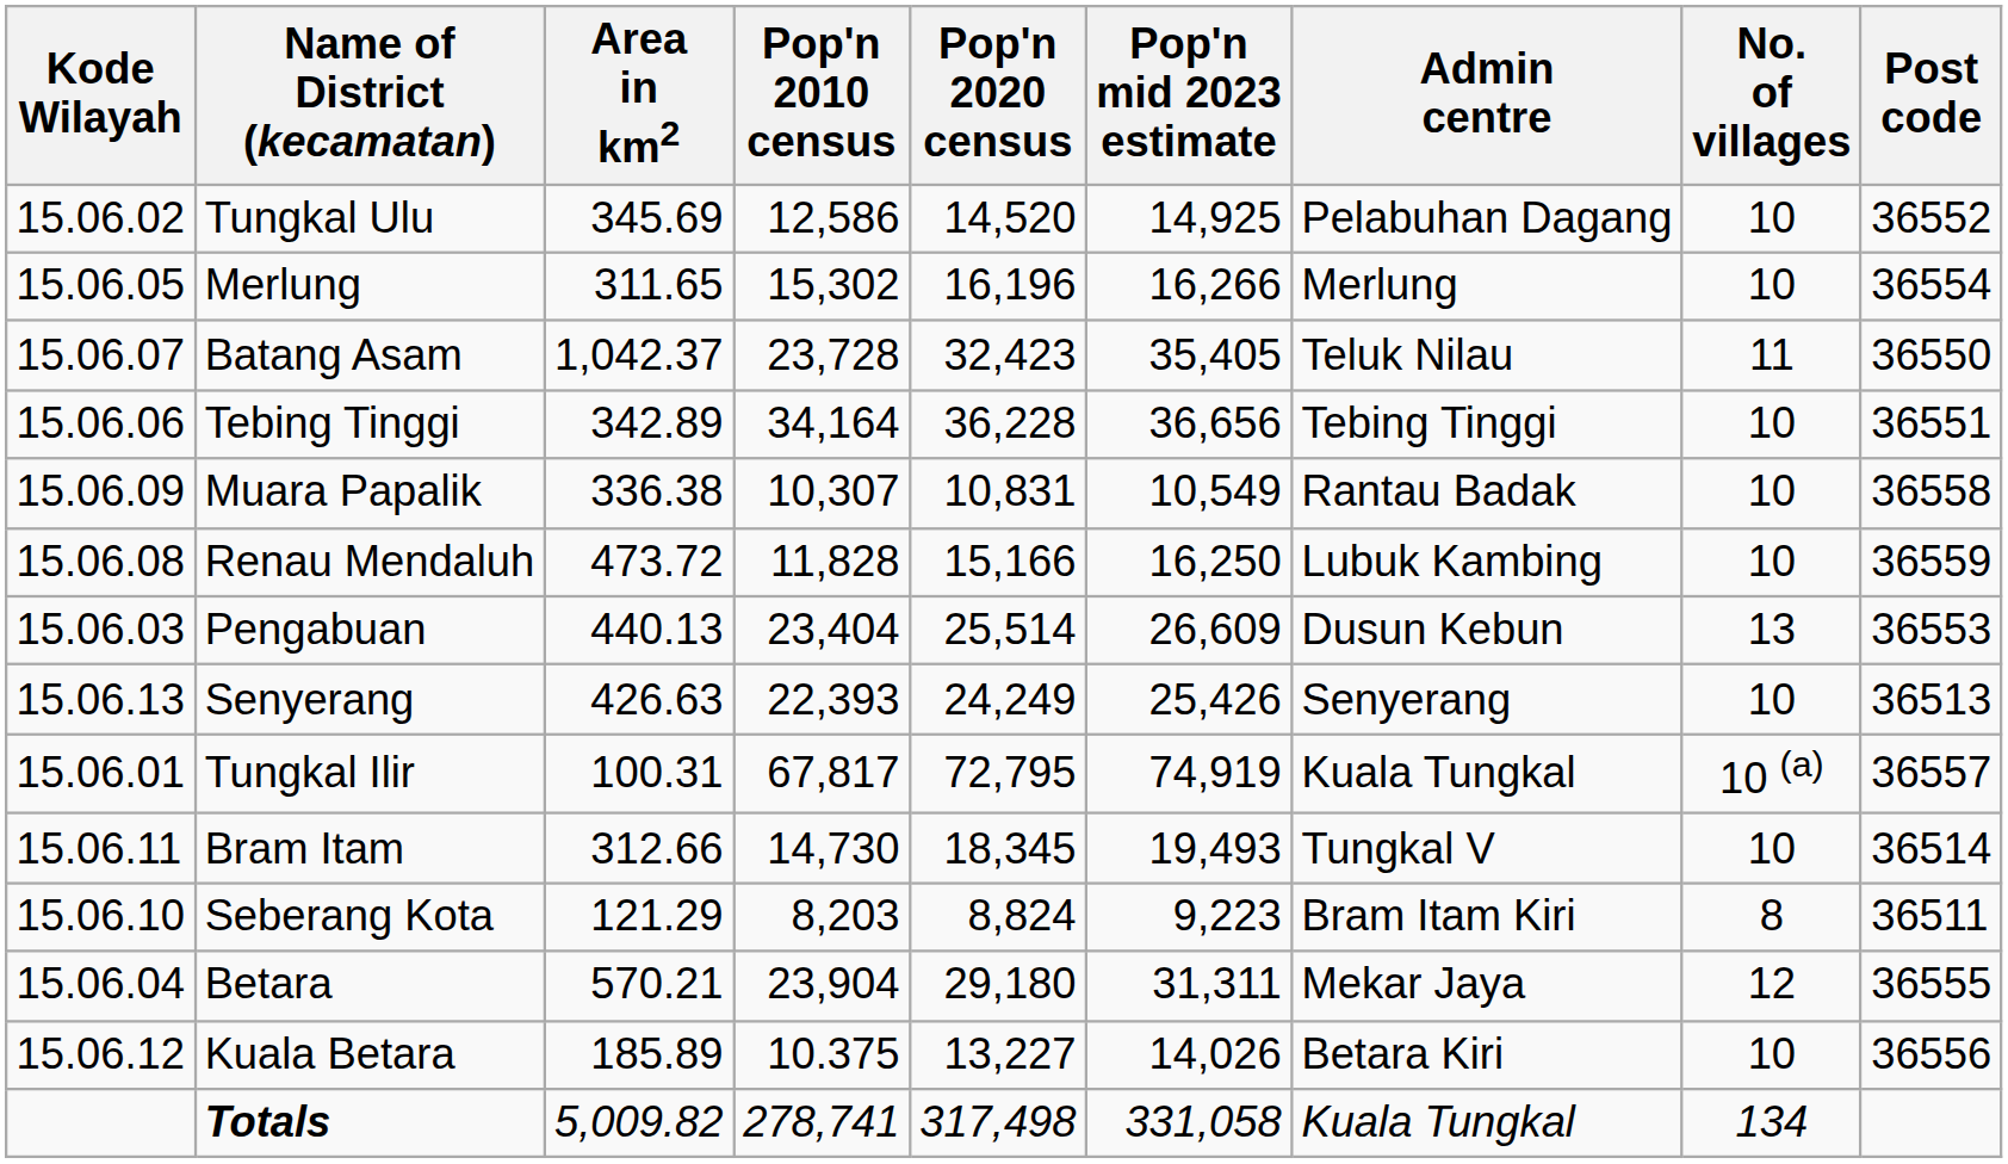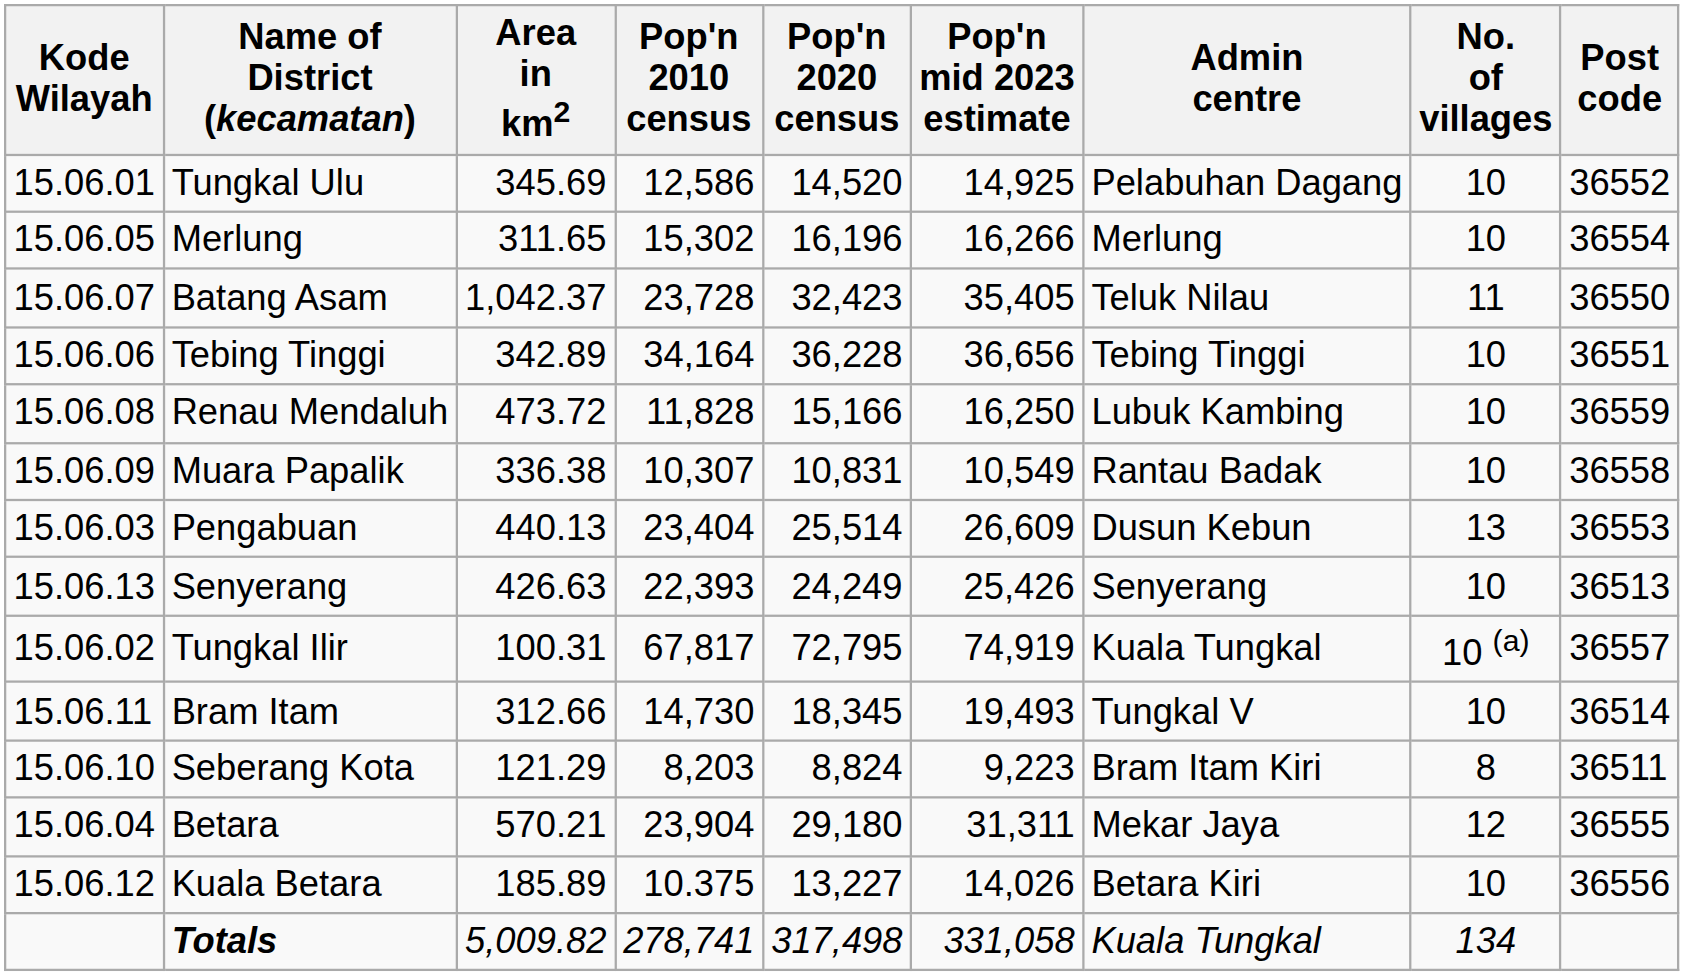 <table class="wikitable">
 <tr>
 <th>Kode <br>Wilayah</th>
 <th>Name of <br>District<br>(<em>kecamatan</em>)</th>
 <th>Area<br>in <br> km<sup>2</sup></th>
 <th>Pop'n <br>2010<br>census</th>
 <th>Pop'n <br>2020<br>census</th>
 <th>Pop'n <br>mid 2023<br>estimate</th>
 <th>Admin <br> centre</th>
 <th>No.<br> of <br>villages</th>
 <th>Post<br>code</th>
 </tr>
 <tr>
-<td>15.06.02</td>
+<td>15.06.01</td>
 <td>Tungkal Ulu</td>
 <td align="right">345.69</td>
 <td align="right">12,586</td>
 <td align="right">14,520</td>
 <td align="right">14,925</td>
 <td>Pelabuhan Dagang</td>
 <td align="center">10</td>
 <td>36552</td>
 </tr>
 <tr>
 <td>15.06.05</td>
 <td>Merlung</td>
 <td align="right">311.65</td>
 <td align="right">15,302</td>
 <td align="right">16,196</td>
 <td align="right">16,266</td>
 <td>Merlung</td>
 <td align="center">10</td>
 <td>36554</td>
 </tr>
 <tr>
 <td>15.06.07</td>
 <td>Batang Asam</td>
 <td align="right">1,042.37</td>
 <td align="right">23,728</td>
 <td align="right">32,423</td>
 <td align="right">35,405</td>
 <td>Teluk Nilau</td>
 <td align="center">11</td>
 <td>36550</td>
 </tr>
 <tr>
 <td>15.06.06</td>
 <td>Tebing Tinggi</td>
 <td align="right">342.89</td>
 <td align="right">34,164</td>
 <td align="right">36,228</td>
 <td align="right">36,656</td>
 <td>Tebing Tinggi</td>
 <td align="center">10</td>
 <td>36551</td>
 </tr>
 <tr>
+<td>15.06.08</td>
+<td>Renau Mendaluh</td>
+<td align="right">473.72</td>
+<td align="right">11,828</td>
+<td align="right">15,166</td>
+<td align="right">16,250</td>
+<td>Lubuk Kambing</td>
+<td align="center">10</td>
+<td>36559</td>
+</tr>
+<tr>
 <td>15.06.09</td>
 <td>Muara Papalik</td>
 <td align="right">336.38</td>
 <td align="right">10,307</td>
 <td align="right">10,831</td>
 <td align="right">10,549</td>
 <td>Rantau Badak</td>
 <td align="center">10</td>
 <td>36558</td>
-</tr>
-<tr>
-<td>15.06.08</td>
-<td>Renau Mendaluh</td>
-<td align="right">473.72</td>
-<td align="right">11,828</td>
-<td align="right">15,166</td>
-<td align="right">16,250</td>
-<td>Lubuk Kambing</td>
-<td align="center">10</td>
-<td>36559</td>
 </tr>
 <tr>
 <td>15.06.03</td>
 <td>Pengabuan</td>
 <td align="right">440.13</td>
 <td align="right">23,404</td>
 <td align="right">25,514</td>
 <td align="right">26,609</td>
 <td>Dusun Kebun</td>
 <td align="center">13</td>
 <td>36553</td>
 </tr>
 <tr>
 <td>15.06.13</td>
 <td>Senyerang</td>
 <td align="right">426.63</td>
 <td align="right">22,393</td>
 <td align="right">24,249</td>
 <td align="right">25,426</td>
 <td>Senyerang</td>
 <td align="center">10</td>
 <td>36513</td>
 </tr>
 <tr>
-<td>15.06.01</td>
+<td>15.06.02</td>
 <td>Tungkal Ilir</td>
 <td align="right">100.31</td>
 <td align="right">67,817</td>
 <td align="right">72,795</td>
 <td align="right">74,919</td>
 <td>Kuala Tungkal</td>
 <td align="center">10 <sup>(a)</sup></td>
 <td>36557</td>
 </tr>
 <tr>
 <td>15.06.11</td>
 <td>Bram Itam</td>
 <td align="right">312.66</td>
 <td align="right">14,730</td>
 <td align="right">18,345</td>
 <td align="right">19,493</td>
 <td>Tungkal V</td>
 <td align="center">10</td>
 <td>36514</td>
 </tr>
 <tr>
 <td>15.06.10</td>
 <td>Seberang Kota</td>
 <td align="right">121.29</td>
 <td align="right">8,203</td>
 <td align="right">8,824</td>
 <td align="right">9,223</td>
 <td>Bram Itam Kiri</td>
 <td align="center">8</td>
 <td>36511</td>
 </tr>
 <tr>
 <td>15.06.04</td>
 <td>Betara</td>
 <td align="right">570.21</td>
 <td align="right">23,904</td>
 <td align="right">29,180</td>
 <td align="right">31,311</td>
 <td>Mekar Jaya</td>
 <td align="center">12</td>
 <td>36555</td>
 </tr>
 <tr>
 <td>15.06.12</td>
 <td>Kuala Betara</td>
 <td align="right">185.89</td>
 <td align="right">10.375</td>
 <td align="right">13,227</td>
 <td align="right">14,026</td>
 <td>Betara Kiri</td>
 <td align="center">10</td>
 <td>36556</td>
 </tr>
 <tr>
 <td></td>
 <td><strong><em>Totals</em></strong></td>
 <td align="right"><em>5,009.82</em></td>
 <td align="right"><em>278,741</em></td>
 <td align="right"><em>317,498</em></td>
 <td align="right"><em>331,058</em></td>
 <td><em>Kuala Tungkal</em></td>
 <td align="center"><em>134</em></td>
 </tr>
 </table>
